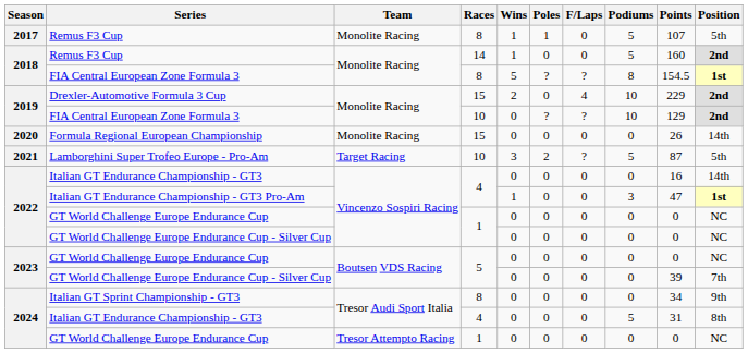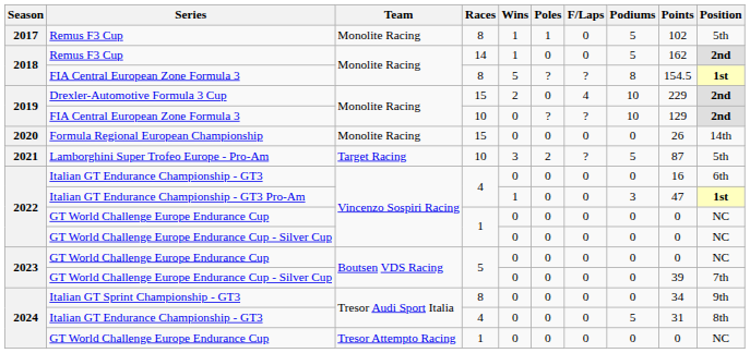 <table class="wikitable" style="font-size: 90%; text-align:center">
 <tr>
 <th>Season</th>
 <th>Series</th>
 <th>Team</th>
 <th>Races</th>
 <th>Wins</th>
 <th>Poles</th>
 <th>F/Laps</th>
 <th>Podiums</th>
 <th>Points</th>
 <th>Position</th>
 </tr>
 <tr>
 <th>2017</th>
 <td align=left><a href='#'>Remus F3 Cup</a></td>
 <td align=left>Monolite Racing</td>
 <td>8</td>
 <td>1</td>
 <td>1</td>
 <td>0</td>
 <td>5</td>
-<td>107</td>
+<td>102</td>
 <td>5th</td>
 </tr>
 <tr>
 <th rowspan=2>2018</th>
 <td align=left><a href='#'>Remus F3 Cup</a></td>
 <td rowspan=2 align=left>Monolite Racing</td>
 <td>14</td>
 <td>1</td>
 <td>0</td>
 <td>0</td>
 <td>5</td>
-<td>160</td>
+<td>162</td>
 <td style="background:#DFDFDF;"><strong>2nd</strong></td>
 </tr>
 <tr>
 <td align=left><a href='#'>FIA Central European Zone Formula 3</a></td>
 <td>8</td>
 <td>5</td>
 <td>?</td>
 <td>?</td>
 <td>8</td>
 <td>154.5</td>
 <td style="background:#FFFFBF;"><strong>1st</strong></td>
 </tr>
 <tr>
 <th rowspan=2>2019</th>
 <td align=left><a href='#'>Drexler-Automotive Formula 3 Cup</a></td>
 <td rowspan=2 align=left>Monolite Racing</td>
 <td>15</td>
 <td>2</td>
 <td>0</td>
 <td>4</td>
 <td>10</td>
 <td>229</td>
 <td style="background:#DFDFDF;"><strong>2nd</strong></td>
 </tr>
 <tr>
 <td align=left><a href='#'>FIA Central European Zone Formula 3</a></td>
 <td>10</td>
 <td>0</td>
 <td>?</td>
 <td>?</td>
 <td>10</td>
 <td>129</td>
 <td style="background:#DFDFDF;"><strong>2nd</strong></td>
 </tr>
 <tr>
 <th>2020</th>
 <td align=left><a href='#'>Formula Regional European Championship</a></td>
 <td align=left>Monolite Racing</td>
 <td>15</td>
 <td>0</td>
 <td>0</td>
 <td>0</td>
 <td>0</td>
 <td>26</td>
 <td>14th</td>
 </tr>
 <tr>
 <th>2021</th>
 <td align=left><a href='#'>Lamborghini Super Trofeo Europe - Pro-Am</a></td>
 <td align=left><a href='#'>Target Racing</a></td>
 <td>10</td>
 <td>3</td>
 <td>2</td>
 <td>?</td>
 <td>5</td>
 <td>87</td>
 <td>5th</td>
 </tr>
 <tr>
 <th rowspan="4">2022</th>
 <td align=left><a href='#'>Italian GT Endurance Championship - GT3</a></td>
 <td rowspan="4" align="left" nowrap><a href='#'>Vincenzo Sospiri Racing</a></td>
 <td rowspan="2">4</td>
 <td>0</td>
 <td>0</td>
 <td>0</td>
 <td>0</td>
 <td>16</td>
-<td>14th</td>
+<td>6th</td>
 </tr>
 <tr>
 <td align="left"><a href='#'>Italian GT Endurance Championship - GT3 Pro-Am</a></td>
 <td>1</td>
 <td>0</td>
 <td>0</td>
 <td>3</td>
 <td>47</td>
 <td style="background:#FFFFBF;"><strong>1st</strong></td>
 </tr>
 <tr>
 <td align="left"><a href='#'>GT World Challenge Europe Endurance Cup</a></td>
 <td rowspan="2">1</td>
 <td>0</td>
 <td>0</td>
 <td>0</td>
 <td>0</td>
 <td>0</td>
 <td>NC</td>
 </tr>
 <tr>
 <td align="left"><a href='#'>GT World Challenge Europe Endurance Cup - Silver Cup</a></td>
 <td>0</td>
 <td>0</td>
 <td>0</td>
 <td>0</td>
 <td>0</td>
 <td>NC</td>
 </tr>
 <tr>
 <th rowspan="2">2023</th>
 <td align="left"><a href='#'>GT World Challenge Europe Endurance Cup</a></td>
 <td rowspan="2" align="left"><a href='#'>Boutsen</a> <a href='#'>VDS Racing</a></td>
 <td rowspan="2">5</td>
 <td>0</td>
 <td>0</td>
 <td>0</td>
 <td>0</td>
 <td>0</td>
 <td>NC</td>
 </tr>
 <tr>
 <td align="left" nowrap><a href='#'>GT World Challenge Europe Endurance Cup - Silver Cup</a></td>
 <td>0</td>
 <td>0</td>
 <td>0</td>
 <td>0</td>
 <td>39</td>
 <td>7th</td>
 </tr>
 <tr>
 <th rowspan="3">2024</th>
 <td align=left><a href='#'>Italian GT Sprint Championship - GT3</a></td>
 <td rowspan="2" align="left">Tresor <a href='#'>Audi Sport</a> Italia</td>
 <td>8</td>
 <td>0</td>
 <td>0</td>
 <td>0</td>
 <td>0</td>
 <td>34</td>
 <td>9th</td>
 </tr>
 <tr>
 <td align=left><a href='#'>Italian GT Endurance Championship - GT3</a></td>
 <td>4</td>
 <td>0</td>
 <td>0</td>
 <td>0</td>
 <td>5</td>
 <td>31</td>
 <td>8th</td>
 </tr>
 <tr>
 <td align=left><a href='#'>GT World Challenge Europe Endurance Cup</a></td>
 <td align=left><a href='#'>Tresor Attempto Racing</a></td>
 <td>1</td>
 <td>0</td>
 <td>0</td>
 <td>0</td>
 <td>0</td>
 <td>0</td>
 <td>NC</td>
 </tr>
 </table>
